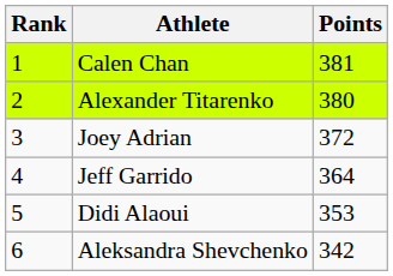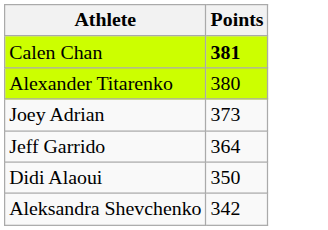 <table class="wikitable">
 <tr>
-<th>Rank</th>
 <th>Athlete</th>
 <th>Points</th>
 </tr>
 <tr>
-<td style="background:#CCFF00">1</td>
 <td style="background:#CCFF00"> Calen Chan</td>
-<td style="background:#CCFF00">381</td>
+<td style="background:#CCFF00"><strong>381</strong></td>
 </tr>
 <tr>
-<td style="background:#CCFF00">2</td>
 <td style="background:#CCFF00"> Alexander Titarenko</td>
 <td style="background:#CCFF00">380</td>
 </tr>
 <tr>
-<td>3</td>
 <td> Joey Adrian</td>
-<td>372</td>
+<td>373</td>
 </tr>
 <tr>
-<td>4</td>
 <td> Jeff Garrido</td>
 <td>364</td>
 </tr>
 <tr>
-<td>5</td>
 <td> Didi Alaoui</td>
-<td>353</td>
+<td>350</td>
 </tr>
 <tr>
-<td>6</td>
 <td> Aleksandra Shevchenko</td>
 <td>342</td>
 </tr>
 </table>
